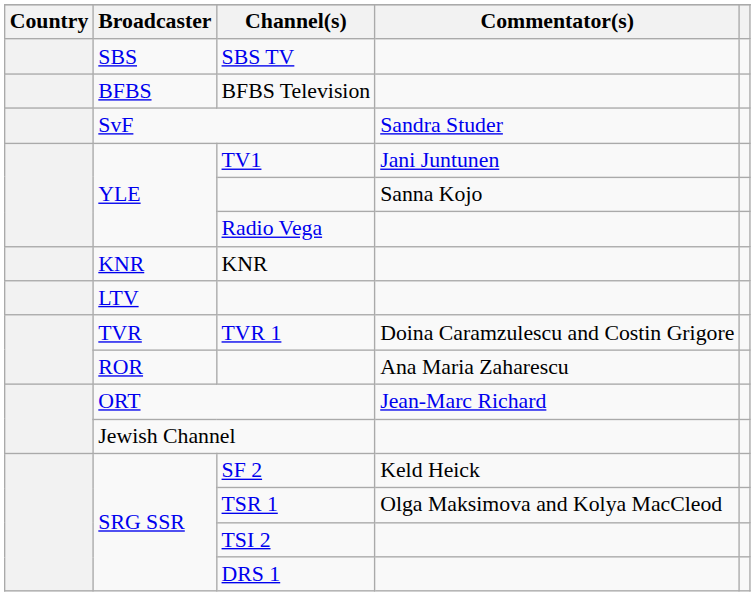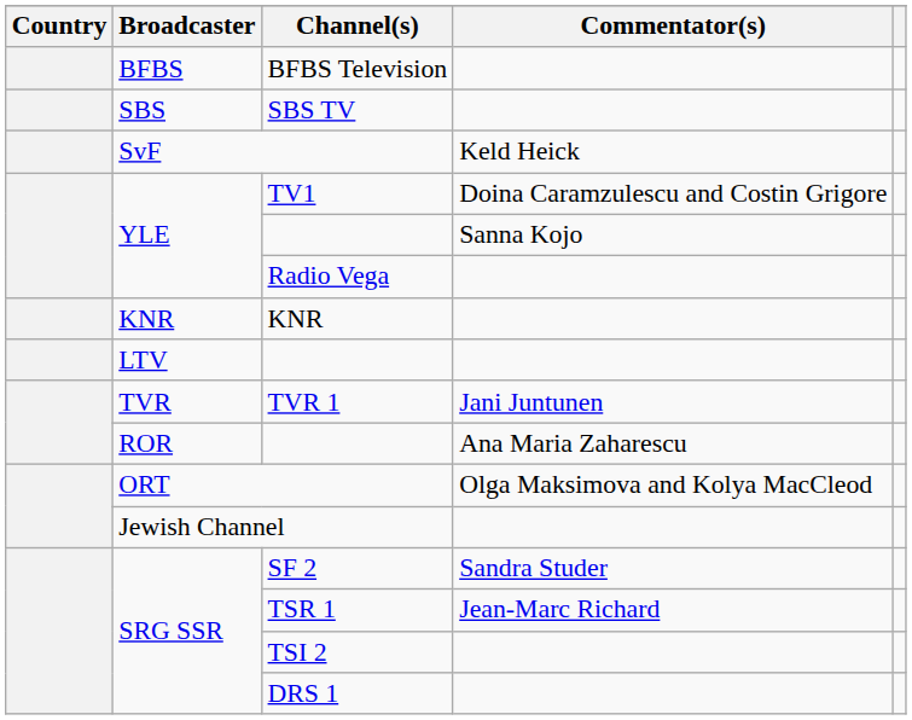 <table class="wikitable plainrowheaders sticky-header">
 <tr>
 </tr>
 <tr>
 <th scope="col">Country</th>
 <th scope="col">Broadcaster</th>
 <th scope="col">Channel(s)</th>
 <th scope="col">Commentator(s)</th>
 <th scope="col"></th>
 </tr>
 <tr>
 <th scope="row"></th>
+<td><a href='#'>BFBS</a></td>
+<td>BFBS Television</td>
+<td></td>
+<td style="text-align:center"></td>
+</tr>
+<tr>
+<th scope="row"></th>
 <td><a href='#'>SBS</a></td>
 <td><a href='#'>SBS TV</a></td>
 <td></td>
 <td style="text-align:center"></td>
 </tr>
 <tr>
 <th scope="row"></th>
-<td><a href='#'>BFBS</a></td>
-<td>BFBS Television</td>
-<td></td>
-<td style="text-align:center"></td>
-</tr>
-<tr>
-<th scope="row"></th>
 <td colspan="2"><a href='#'>SvF</a></td>
-<td><a href='#'>Sandra Studer</a></td>
+<td>Keld Heick</td>
 <td style="text-align:center"></td>
 </tr>
 <tr>
 <th scope="rowgroup" rowspan="3"></th>
 <td rowspan="3"><a href='#'>YLE</a></td>
 <td><a href='#'>TV1</a></td>
-<td><a href='#'>Jani Juntunen</a></td>
+<td>Doina Caramzulescu and Costin Grigore</td>
 <td style="text-align:center"></td>
 </tr>
 <tr>
 <td></td>
 <td>Sanna Kojo</td>
 <td style="text-align:center"></td>
 </tr>
 <tr>
 <td><a href='#'>Radio Vega</a></td>
 <td></td>
 <td style="text-align:center"></td>
 </tr>
 <tr>
 <th scope="row"></th>
 <td><a href='#'>KNR</a></td>
 <td>KNR</td>
 <td></td>
 <td style="text-align:center"></td>
 </tr>
 <tr>
 <th scope="row"></th>
 <td><a href='#'>LTV</a></td>
 <td></td>
 <td></td>
 <td style="text-align:center"></td>
 </tr>
 <tr>
 <th scope="rowgroup" rowspan="2"></th>
 <td><a href='#'>TVR</a></td>
 <td><a href='#'>TVR 1</a></td>
-<td>Doina Caramzulescu and Costin Grigore</td>
+<td><a href='#'>Jani Juntunen</a></td>
 <td style="text-align:center"></td>
 </tr>
 <tr>
 <td><a href='#'>ROR</a></td>
 <td></td>
 <td>Ana Maria Zaharescu</td>
 <td style="text-align:center"></td>
 </tr>
 <tr>
 <th scope="rowgroup" rowspan="2"></th>
 <td colspan="2"><a href='#'>ORT</a></td>
-<td><a href='#'>Jean-Marc Richard</a></td>
+<td>Olga Maksimova and Kolya MacCleod</td>
 <td style="text-align:center"></td>
 </tr>
 <tr>
 <td colspan="2">Jewish Channel</td>
 <td></td>
 <td style="text-align:center"></td>
 </tr>
 <tr>
 <th scope="rowgroup" rowspan="4"></th>
 <td rowspan="4"><a href='#'>SRG SSR</a></td>
 <td><a href='#'>SF 2</a></td>
-<td>Keld Heick</td>
+<td><a href='#'>Sandra Studer</a></td>
 <td style="text-align:center"></td>
 </tr>
 <tr>
 <td><a href='#'>TSR 1</a></td>
-<td>Olga Maksimova and Kolya MacCleod</td>
+<td><a href='#'>Jean-Marc Richard</a></td>
 <td style="text-align:center"></td>
 </tr>
 <tr>
 <td><a href='#'>TSI 2</a></td>
 <td></td>
 <td style="text-align:center"></td>
 </tr>
 <tr>
 <td><a href='#'>DRS 1</a></td>
 <td></td>
 <td style="text-align:center"></td>
 </tr>
 </table>
